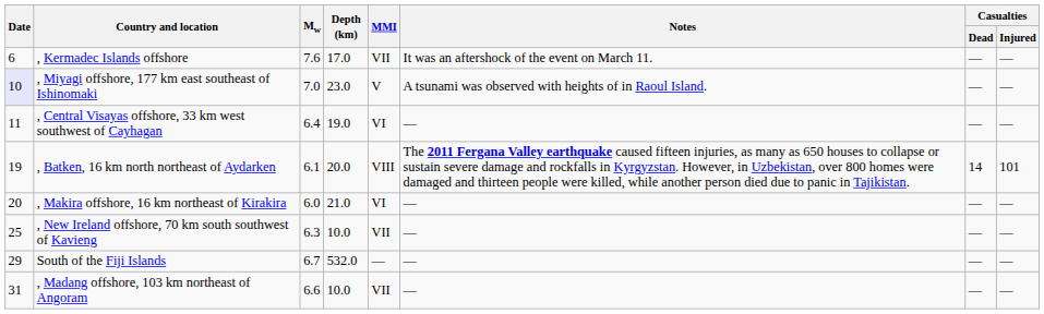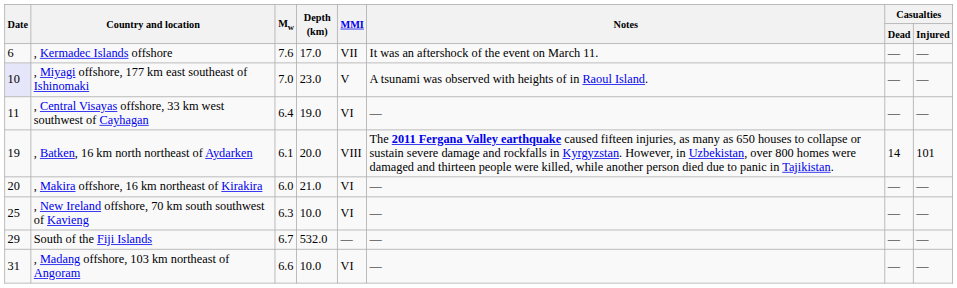 <table class="wikitable sortable" style="border:1px black; margin-left:1em;">
 <tr>
 <th rowspan="2"><small>Date</small></th>
 <th rowspan="2" style="width: 310px"><small>Country and location</small></th>
 <th rowspan="2"><small>M<sub>w</sub></small></th>
 <th rowspan="2"><small>Depth (km)</small></th>
 <th rowspan="2"><small><a href='#'>MMI</a></small></th>
 <th rowspan="2" class="unsortable"><small>Notes</small></th>
 <th colspan="2"><small>Casualties</small></th>
 </tr>
 <tr>
 <th><small>Dead</small></th>
 <th><small>Injured</small></th>
 </tr>
 <tr>
 <td>6</td>
 <td>, <a href='#'>Kermadec Islands</a> offshore</td>
 <td>7.6</td>
 <td>17.0</td>
 <td>VII</td>
 <td>It was an aftershock of the event on March 11.</td>
 <td>—</td>
 <td>—</td>
 </tr>
 <tr>
 <td style="background: lavender;">10</td>
 <td>, <a href='#'>Miyagi</a> offshore, 177 km east southeast of <a href='#'>Ishinomaki</a></td>
 <td>7.0</td>
 <td>23.0</td>
 <td>V</td>
 <td>A tsunami was observed with heights of  in <a href='#'>Raoul Island</a>.</td>
 <td>—</td>
 <td>—</td>
 </tr>
 <tr>
 <td>11</td>
 <td>, <a href='#'>Central Visayas</a> offshore, 33 km west southwest of <a href='#'>Cayhagan</a></td>
 <td>6.4</td>
 <td>19.0</td>
 <td>VI</td>
 <td>—</td>
 <td>—</td>
 <td>—</td>
 </tr>
 <tr>
 <td>19</td>
 <td>, <a href='#'>Batken</a>, 16 km north northeast of <a href='#'>Aydarken</a></td>
 <td>6.1</td>
 <td>20.0</td>
 <td>VIII</td>
 <td>The <strong><a href='#'>2011 Fergana Valley earthquake</a></strong> caused fifteen injuries, as many as 650 houses to collapse or sustain severe damage and rockfalls in <a href='#'>Kyrgyzstan</a>. However, in <a href='#'>Uzbekistan</a>, over 800 homes were damaged and thirteen people were killed, while another person died due to panic in <a href='#'>Tajikistan</a>.</td>
 <td>14</td>
 <td>101</td>
 </tr>
 <tr>
 <td>20</td>
 <td>, <a href='#'>Makira</a> offshore, 16 km northeast of <a href='#'>Kirakira</a></td>
 <td>6.0</td>
 <td>21.0</td>
 <td>VI</td>
 <td>—</td>
 <td>—</td>
 <td>—</td>
 </tr>
 <tr>
 <td>25</td>
 <td>, <a href='#'>New Ireland</a> offshore, 70 km south southwest of <a href='#'>Kavieng</a></td>
 <td>6.3</td>
 <td>10.0</td>
-<td>VII</td>
+<td>VI</td>
 <td>—</td>
 <td>—</td>
 <td>—</td>
 </tr>
 <tr>
 <td>29</td>
 <td> South of the <a href='#'>Fiji Islands</a></td>
 <td>6.7</td>
 <td>532.0</td>
 <td>—</td>
 <td>—</td>
 <td>—</td>
 <td>—</td>
 </tr>
 <tr>
 <td>31</td>
 <td>, <a href='#'>Madang</a> offshore, 103 km northeast of <a href='#'>Angoram</a></td>
 <td>6.6</td>
 <td>10.0</td>
-<td>VII</td>
+<td>VI</td>
 <td>—</td>
 <td>—</td>
 <td>—</td>
 </tr>
 <tr>
 </tr>
 </table>
